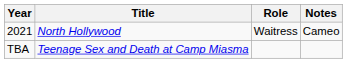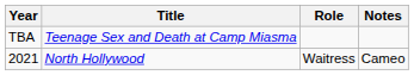 <table class="wikitable">
 <tr>
 <th>Year</th>
 <th>Title</th>
 <th>Role</th>
 <th>Notes</th>
 </tr>
 <tr>
+<td>TBA</td>
+<td><em><a href='#'>Teenage Sex and Death at Camp Miasma</a></em></td>
+<td></td>
+<td></td>
+</tr>
+<tr>
 <td>2021</td>
 <td><a href='#'><em>North Hollywood</em></a></td>
 <td>Waitress</td>
 <td>Cameo</td>
 </tr>
-<tr>
-<td>TBA</td>
-<td><em><a href='#'>Teenage Sex and Death at Camp Miasma</a></em></td>
-<td></td>
-<td></td>
-</tr>
 </table>
